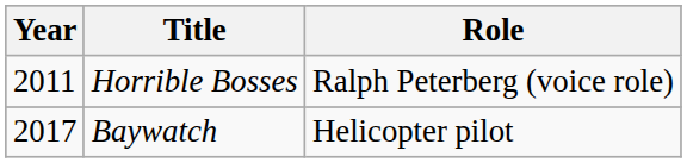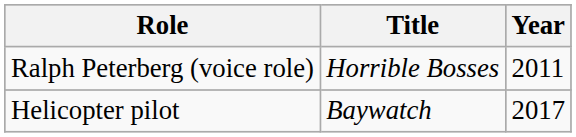 <table class="wikitable">
 <tr>
+<th>Role</th>
+<th>Title</th>
 <th>Year</th>
-<th>Title</th>
-<th>Role</th>
 </tr>
 <tr>
+<td>Ralph Peterberg (voice role)</td>
+<td><em>Horrible Bosses</em></td>
 <td>2011</td>
-<td><em>Horrible Bosses</em></td>
-<td>Ralph Peterberg (voice role)</td>
 </tr>
 <tr>
+<td>Helicopter pilot</td>
+<td><em>Baywatch</em></td>
 <td>2017</td>
-<td><em>Baywatch</em></td>
-<td>Helicopter pilot</td>
 </tr>
 </table>
